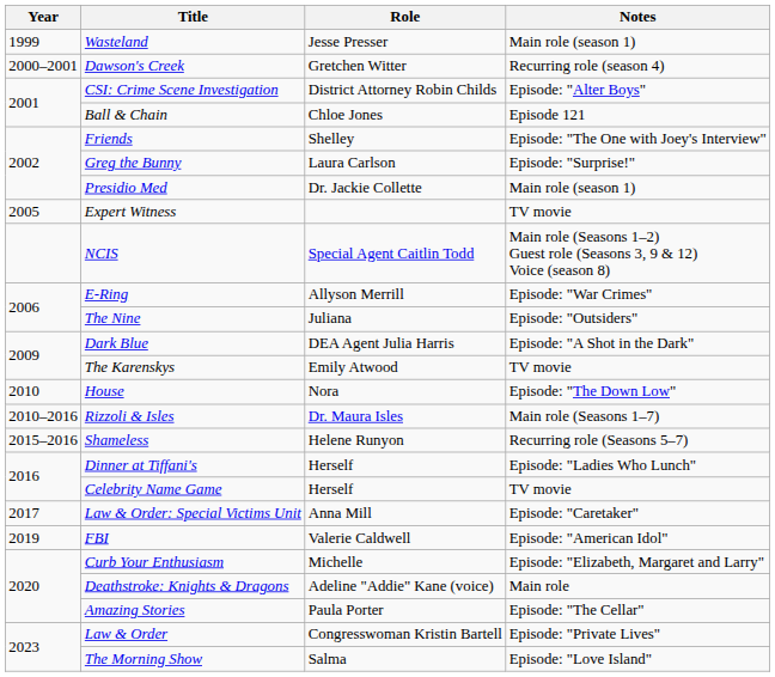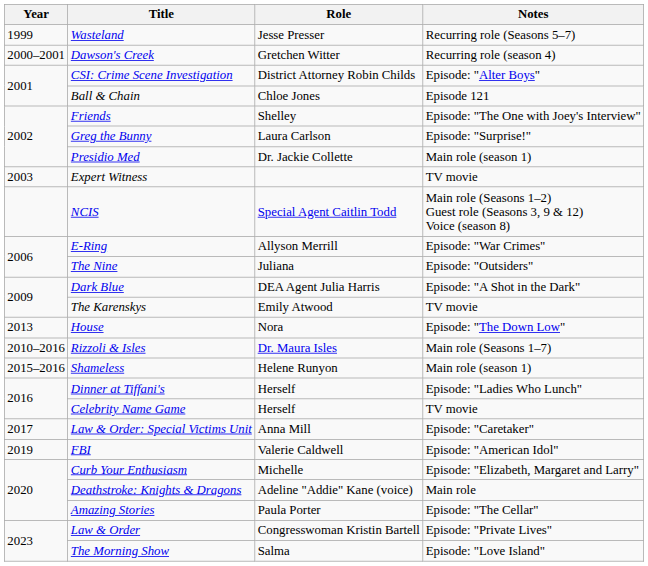 <table class="wikitable sortable">
 <tr>
 <th>Year</th>
 <th>Title</th>
 <th>Role</th>
 <th class="unsortable">Notes</th>
 </tr>
 <tr>
 <td>1999</td>
 <td><em><a href='#'>Wasteland</a></em></td>
 <td>Jesse Presser</td>
-<td>Main role (season 1)</td>
+<td>Recurring role (Seasons 5–7)</td>
 </tr>
 <tr>
 <td>2000–2001</td>
 <td><em><a href='#'>Dawson's Creek</a></em></td>
 <td>Gretchen Witter</td>
 <td>Recurring role (season 4)</td>
 </tr>
 <tr>
 <td rowspan=2>2001</td>
 <td><em><a href='#'>CSI: Crime Scene Investigation</a></em></td>
 <td>District Attorney Robin Childs</td>
 <td>Episode: "<a href='#'>Alter Boys</a>"</td>
 </tr>
 <tr>
 <td><em>Ball & Chain</em></td>
 <td>Chloe Jones</td>
 <td>Episode 121</td>
 </tr>
 <tr>
 <td rowspan=3>2002</td>
 <td><em><a href='#'>Friends</a></em></td>
 <td>Shelley</td>
 <td>Episode: "The One with Joey's Interview"</td>
 </tr>
 <tr>
 <td><em><a href='#'>Greg the Bunny</a></em></td>
 <td>Laura Carlson</td>
 <td>Episode: "Surprise!"</td>
 </tr>
 <tr>
 <td><em><a href='#'>Presidio Med</a></em></td>
 <td>Dr. Jackie Collette</td>
 <td>Main role (season 1)</td>
 </tr>
 <tr>
-<td>2005</td>
+<td>2003</td>
 <td><em>Expert Witness</em></td>
 <td></td>
 <td>TV movie</td>
 </tr>
 <tr>
 <td></td>
 <td><em><a href='#'>NCIS</a></em></td>
 <td><a href='#'>Special Agent Caitlin Todd</a></td>
 <td>Main role (Seasons 1–2) <br> Guest role (Seasons 3, 9 & 12) <br> Voice (season 8)</td>
 </tr>
 <tr>
 <td rowspan=2>2006</td>
 <td><em><a href='#'>E-Ring</a></em></td>
 <td>Allyson Merrill</td>
 <td>Episode: "War Crimes"</td>
 </tr>
 <tr>
 <td><em><a href='#'>The Nine</a></em></td>
 <td>Juliana</td>
 <td>Episode: "Outsiders"</td>
 </tr>
 <tr>
 <td rowspan=2>2009</td>
 <td><em><a href='#'>Dark Blue</a></em></td>
 <td>DEA Agent Julia Harris</td>
 <td>Episode: "A Shot in the Dark"</td>
 </tr>
 <tr>
 <td><em>The Karenskys</em></td>
 <td>Emily Atwood</td>
 <td>TV movie</td>
 </tr>
 <tr>
-<td>2010</td>
+<td>2013</td>
 <td><em><a href='#'>House</a></em></td>
 <td>Nora</td>
 <td>Episode: "<a href='#'>The Down Low</a>"</td>
 </tr>
 <tr>
 <td>2010–2016</td>
 <td><em><a href='#'>Rizzoli & Isles</a></em></td>
 <td><a href='#'>Dr. Maura Isles</a></td>
 <td>Main role (Seasons 1–7)</td>
 </tr>
 <tr>
 <td>2015–2016</td>
 <td><em><a href='#'>Shameless</a></em></td>
 <td>Helene Runyon</td>
-<td>Recurring role (Seasons 5–7)</td>
+<td>Main role (season 1)</td>
 </tr>
 <tr>
 <td rowspan=2>2016</td>
 <td><em><a href='#'>Dinner at Tiffani's</a></em></td>
 <td>Herself</td>
 <td>Episode: "Ladies Who Lunch"</td>
 </tr>
 <tr>
 <td><em><a href='#'>Celebrity Name Game</a></em></td>
 <td>Herself</td>
 <td>TV movie</td>
 </tr>
 <tr>
 <td>2017</td>
 <td><em><a href='#'>Law & Order: Special Victims Unit</a></em></td>
 <td>Anna Mill</td>
 <td>Episode: "Caretaker"</td>
 </tr>
 <tr>
 <td>2019</td>
 <td><em><a href='#'>FBI</a></em></td>
 <td>Valerie Caldwell</td>
 <td>Episode: "American Idol"</td>
 </tr>
 <tr>
 <td rowspan="3">2020</td>
 <td><em><a href='#'>Curb Your Enthusiasm</a></em></td>
 <td>Michelle</td>
 <td>Episode: "Elizabeth, Margaret and Larry"</td>
 </tr>
 <tr>
 <td><em><a href='#'>Deathstroke: Knights & Dragons</a></em></td>
 <td>Adeline "Addie" Kane (voice)</td>
 <td>Main role</td>
 </tr>
 <tr>
 <td><em><a href='#'>Amazing Stories</a></em></td>
 <td>Paula Porter</td>
 <td>Episode: "The Cellar"</td>
 </tr>
 <tr>
 <td rowspan="2">2023</td>
 <td><em><a href='#'>Law & Order</a></em></td>
 <td>Congresswoman Kristin Bartell</td>
 <td>Episode: "Private Lives"</td>
 </tr>
 <tr>
 <td><em><a href='#'>The Morning Show</a></em></td>
 <td>Salma</td>
 <td>Episode: "Love Island"</td>
 </tr>
 </table>
